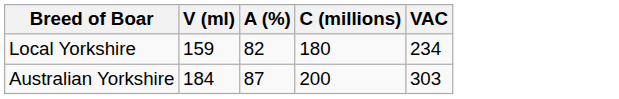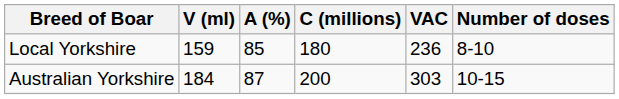 <table class="wikitable">
 <tr>
 <th>Breed of Boar</th>
 <th>V (ml)</th>
 <th>A (%)</th>
 <th>C (millions)</th>
 <th>VAC</th>
+<th>Number of doses</th>
 </tr>
 <tr>
 <td>Local Yorkshire</td>
 <td>159</td>
-<td>82</td>
+<td>85</td>
 <td>180</td>
-<td>234</td>
+<td>236</td>
+<td>8-10</td>
 </tr>
 <tr>
 <td>Australian Yorkshire</td>
 <td>184</td>
 <td>87</td>
 <td>200</td>
 <td>303</td>
+<td>10-15</td>
 </tr>
 </table>
